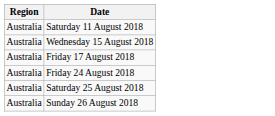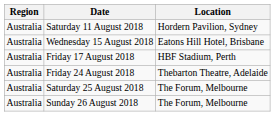 <table class="wikitable">
 <tr>
 <th>Region</th>
 <th>Date</th>
+<th>Location</th>
 </tr>
 <tr>
 <td>Australia</td>
 <td>Saturday 11 August 2018</td>
+<td>Hordern Pavilion, Sydney</td>
 </tr>
 <tr>
 <td>Australia</td>
 <td>Wednesday 15 August 2018</td>
+<td>Eatons Hill Hotel, Brisbane</td>
 </tr>
 <tr>
 <td>Australia</td>
 <td>Friday 17 August 2018</td>
+<td>HBF Stadium, Perth</td>
 </tr>
 <tr>
 <td>Australia</td>
 <td>Friday 24 August 2018</td>
+<td>Thebarton Theatre, Adelaide</td>
 </tr>
 <tr>
 <td>Australia</td>
 <td>Saturday 25 August 2018</td>
+<td>The Forum, Melbourne</td>
 </tr>
 <tr>
 <td>Australia</td>
 <td>Sunday 26 August 2018</td>
+<td>The Forum, Melbourne</td>
 </tr>
 </table>
